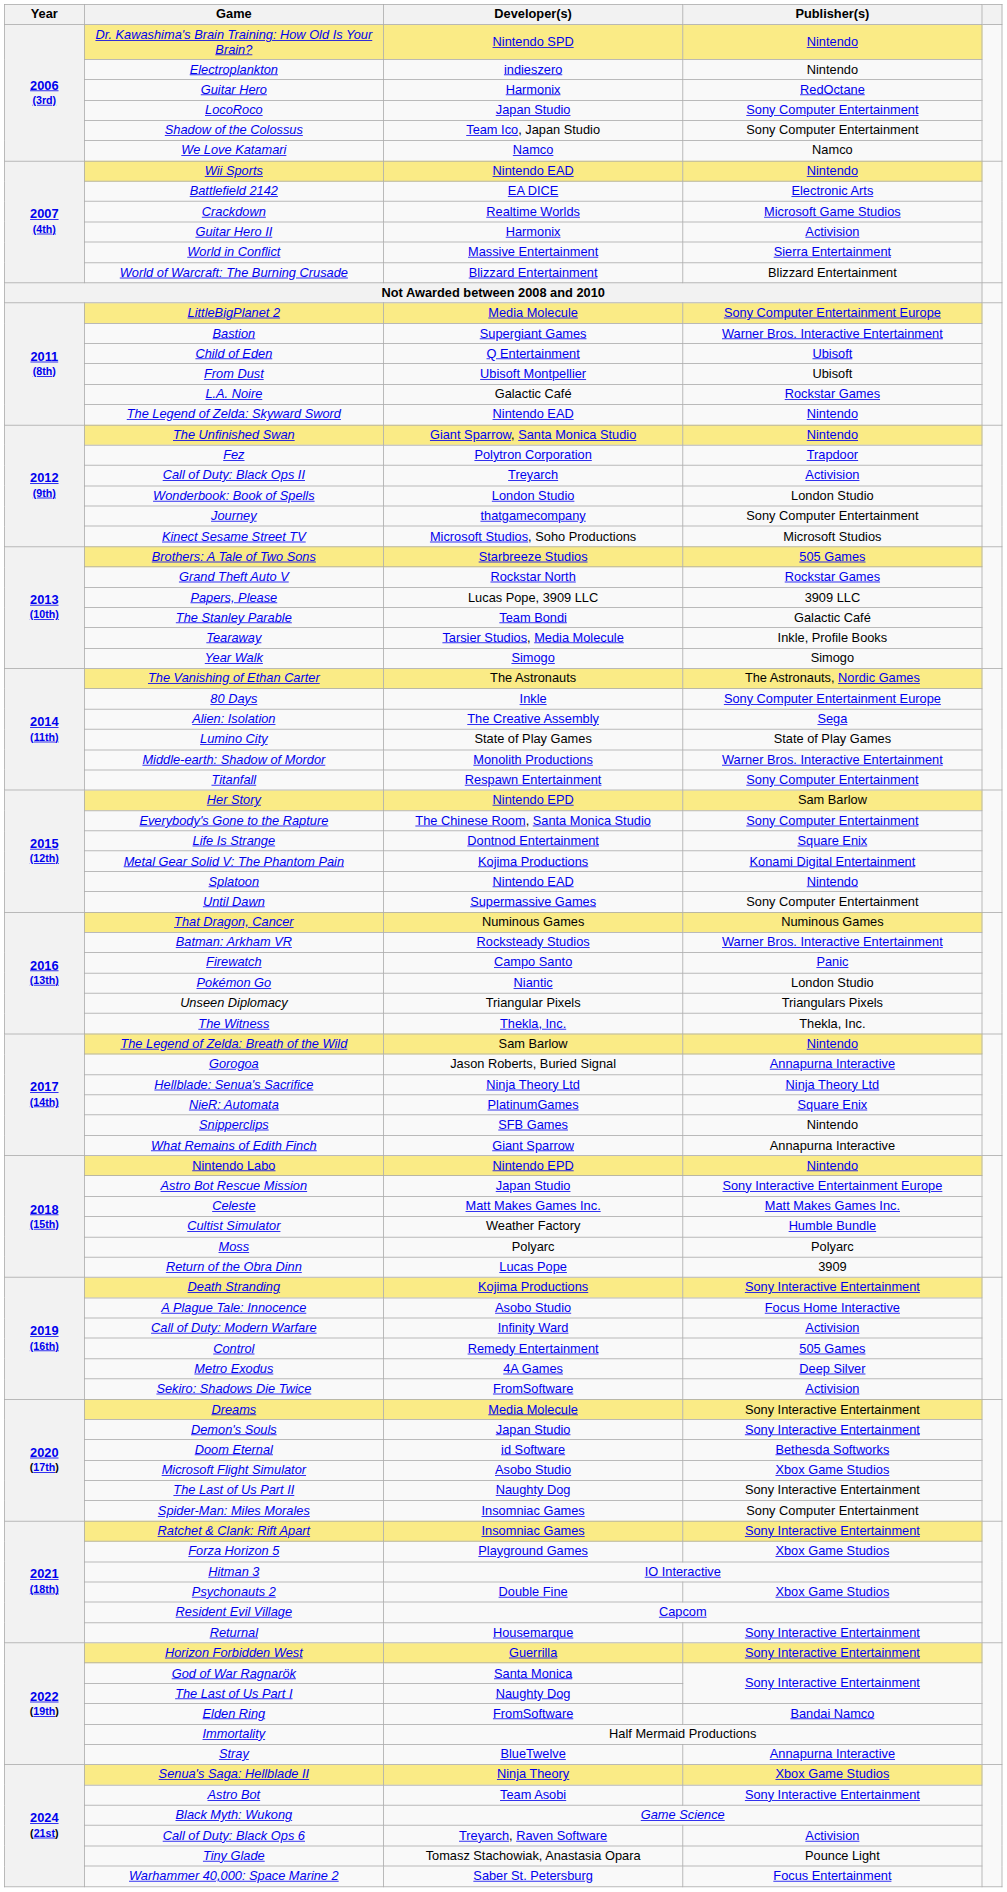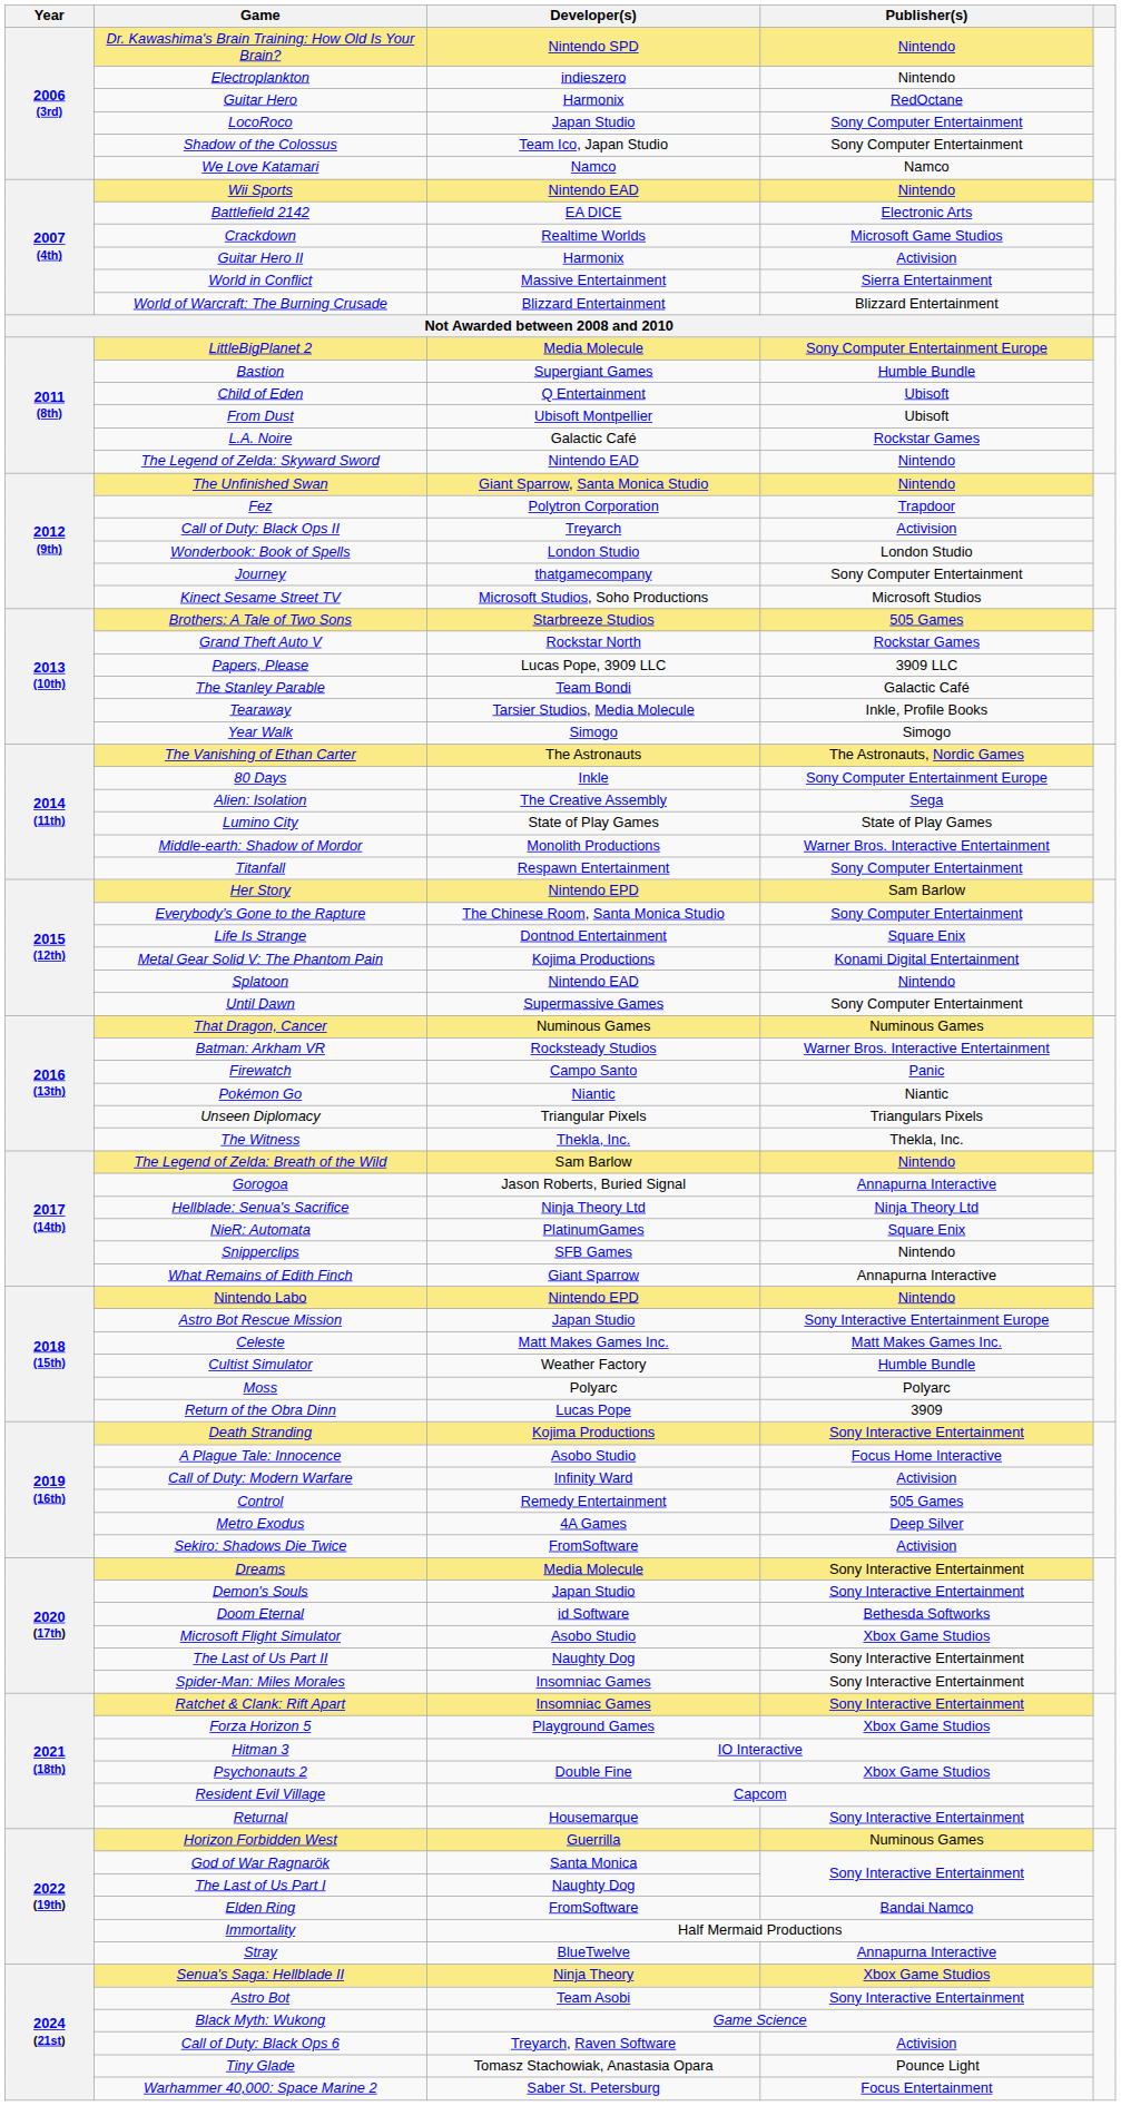 <table class="wikitable" style="text-align:center;">
 <tr>
 <th scope="col" style="width:8%;">Year</th>
 <th scope="col" style="width:30%;">Game</th>
 <th scope="col" style="width:30%;">Developer(s)</th>
 <th scope="col" style="width:30%;">Publisher(s)</th>
 <th scope="col" style="width:2%;" class="unsortable"></th>
 </tr>
 <tr>
 <th rowspan="6" scope="row" style="text-align:center"><a href='#'>2006</a><br><small><a href='#'>(3rd)</a></small></th>
 <td style="background:#FAEB86"><a href='#'><em>Dr. Kawashima's Brain Training: How Old Is Your Brain?</em></a></td>
 <td style="background:#FAEB86"><a href='#'>Nintendo SPD</a></td>
 <td style="background:#FAEB86"><a href='#'>Nintendo</a></td>
 <td rowspan="6"></td>
 </tr>
 <tr>
 <td><em><a href='#'>Electroplankton</a></em></td>
 <td><a href='#'>indieszero</a></td>
 <td>Nintendo</td>
 </tr>
 <tr>
 <td><a href='#'><em>Guitar Hero</em></a></td>
 <td><a href='#'>Harmonix</a></td>
 <td><a href='#'>RedOctane</a></td>
 </tr>
 <tr>
 <td><em><a href='#'>LocoRoco</a></em></td>
 <td><a href='#'>Japan Studio</a></td>
 <td><a href='#'>Sony Computer Entertainment</a></td>
 </tr>
 <tr>
 <td><em><a href='#'>Shadow of the Colossus</a></em></td>
 <td><a href='#'>Team Ico</a>, Japan Studio</td>
 <td>Sony Computer Entertainment</td>
 </tr>
 <tr>
 <td><em><a href='#'>We Love Katamari</a></em></td>
 <td><a href='#'>Namco</a></td>
 <td>Namco</td>
 </tr>
 <tr>
 <th rowspan="6"><a href='#'>2007</a><br><small><a href='#'>(4th)</a></small></th>
 <td style="background:#FAEB86"><em><a href='#'>Wii Sports</a></em></td>
 <td style="background:#FAEB86"><a href='#'>Nintendo EAD</a></td>
 <td style="background:#FAEB86"><a href='#'>Nintendo</a></td>
 <td rowspan="6"></td>
 </tr>
 <tr>
 <td><em><a href='#'>Battlefield 2142</a></em></td>
 <td><a href='#'>EA DICE</a></td>
 <td><a href='#'>Electronic Arts</a></td>
 </tr>
 <tr>
 <td><em><a href='#'>Crackdown</a></em></td>
 <td><a href='#'>Realtime Worlds</a></td>
 <td><a href='#'>Microsoft Game Studios</a></td>
 </tr>
 <tr>
 <td><em><a href='#'>Guitar Hero II</a></em></td>
 <td><a href='#'>Harmonix</a></td>
 <td><a href='#'>Activision</a></td>
 </tr>
 <tr>
 <td><em><a href='#'>World in Conflict</a></em></td>
 <td><a href='#'>Massive Entertainment</a></td>
 <td><a href='#'>Sierra Entertainment</a></td>
 </tr>
 <tr>
 <td><em><a href='#'>World of Warcraft: The Burning Crusade</a></em></td>
 <td><a href='#'>Blizzard Entertainment</a></td>
 <td>Blizzard Entertainment</td>
 </tr>
 <tr>
 <th colspan="4">Not Awarded between 2008 and 2010</th>
 <td></td>
 </tr>
 <tr>
 <th rowspan="6"><a href='#'>2011</a><br><small><a href='#'>(8th)</a></small></th>
 <td style="background:#FAEB86"><em><a href='#'>LittleBigPlanet 2</a></em></td>
 <td style="background:#FAEB86"><a href='#'>Media Molecule</a></td>
 <td style="background:#FAEB86"><a href='#'>Sony Computer Entertainment Europe</a></td>
 <td rowspan="6"></td>
 </tr>
 <tr>
 <td><a href='#'><em>Bastion</em></a></td>
 <td><a href='#'>Supergiant Games</a></td>
-<td><a href='#'>Warner Bros. Interactive Entertainment</a></td>
+<td><a href='#'>Humble Bundle</a></td>
 </tr>
 <tr>
 <td><em><a href='#'>Child of Eden</a></em></td>
 <td><a href='#'>Q Entertainment</a></td>
 <td><a href='#'>Ubisoft</a></td>
 </tr>
 <tr>
 <td><em><a href='#'>From Dust</a></em></td>
 <td><a href='#'>Ubisoft Montpellier</a></td>
 <td>Ubisoft</td>
 </tr>
 <tr>
 <td><em><a href='#'>L.A. Noire</a></em></td>
 <td>Galactic Café</td>
 <td><a href='#'>Rockstar Games</a></td>
 </tr>
 <tr>
 <td><em><a href='#'>The Legend of Zelda: Skyward Sword</a></em></td>
 <td><a href='#'>Nintendo EAD</a></td>
 <td><a href='#'>Nintendo</a></td>
 </tr>
 <tr>
 <th rowspan="6"><a href='#'>2012</a><br><small><a href='#'>(9th)</a></small></th>
 <td style="background:#FAEB86"><em><a href='#'>The Unfinished Swan</a></em></td>
 <td style="background:#FAEB86"><a href='#'>Giant Sparrow</a>, <a href='#'>Santa Monica Studio</a></td>
 <td style="background:#FAEB86"><a href='#'>Nintendo</a></td>
 <td rowspan="6"></td>
 </tr>
 <tr>
 <td><a href='#'><em>Fez</em></a></td>
 <td><a href='#'>Polytron Corporation</a></td>
 <td><a href='#'>Trapdoor</a></td>
 </tr>
 <tr>
 <td><em><a href='#'>Call of Duty: Black Ops II</a></em></td>
 <td><a href='#'>Treyarch</a></td>
 <td><a href='#'>Activision</a></td>
 </tr>
 <tr>
 <td><em><a href='#'>Wonderbook: Book of Spells</a></em></td>
 <td><a href='#'>London Studio</a></td>
 <td>London Studio</td>
 </tr>
 <tr>
 <td><a href='#'><em>Journey</em></a></td>
 <td><a href='#'>thatgamecompany</a></td>
 <td>Sony Computer Entertainment</td>
 </tr>
 <tr>
 <td><em><a href='#'>Kinect Sesame Street TV</a></em></td>
 <td><a href='#'>Microsoft Studios</a>, Soho Productions</td>
 <td>Microsoft Studios</td>
 </tr>
 <tr>
 <th rowspan="6"><a href='#'>2013</a><br><small><a href='#'>(10th)</a></small></th>
 <td style="background:#FAEB86"><em><a href='#'>Brothers: A Tale of Two Sons</a></em></td>
 <td style="background:#FAEB86"><a href='#'>Starbreeze Studios</a></td>
 <td style="background:#FAEB86"><a href='#'>505 Games</a></td>
 <td rowspan="6"></td>
 </tr>
 <tr>
 <td><em><a href='#'>Grand Theft Auto V</a></em></td>
 <td><a href='#'>Rockstar North</a></td>
 <td><a href='#'>Rockstar Games</a></td>
 </tr>
 <tr>
 <td><em><a href='#'>Papers, Please</a></em></td>
 <td>Lucas Pope, 3909 LLC</td>
 <td>3909 LLC</td>
 </tr>
 <tr>
 <td><em><a href='#'>The Stanley Parable</a></em></td>
 <td><a href='#'>Team Bondi</a></td>
 <td>Galactic Café</td>
 </tr>
 <tr>
 <td><a href='#'><em>Tearaway</em></a></td>
 <td><a href='#'>Tarsier Studios</a>, <a href='#'>Media Molecule</a></td>
 <td>Inkle, Profile Books</td>
 </tr>
 <tr>
 <td><em><a href='#'>Year Walk</a></em></td>
 <td><a href='#'>Simogo</a></td>
 <td>Simogo</td>
 </tr>
 <tr>
 <th rowspan="6"><a href='#'>2014</a><br><small><a href='#'>(11th)</a></small></th>
 <td style="background:#FAEB86"><em><a href='#'>The Vanishing of Ethan Carter</a></em></td>
 <td style="background:#FAEB86">The Astronauts</td>
 <td style="background:#FAEB86">The Astronauts, <a href='#'>Nordic Games</a></td>
 <td rowspan="6"></td>
 </tr>
 <tr>
 <td><a href='#'><em>80 Days</em></a></td>
 <td><a href='#'>Inkle</a></td>
 <td><a href='#'>Sony Computer Entertainment Europe</a></td>
 </tr>
 <tr>
 <td><em><a href='#'>Alien: Isolation</a></em></td>
 <td><a href='#'>The Creative Assembly</a></td>
 <td><a href='#'>Sega</a></td>
 </tr>
 <tr>
 <td><em><a href='#'>Lumino City</a></em></td>
 <td>State of Play Games</td>
 <td>State of Play Games</td>
 </tr>
 <tr>
 <td><em><a href='#'>Middle-earth: Shadow of Mordor</a></em></td>
 <td><a href='#'>Monolith Productions</a></td>
 <td><a href='#'>Warner Bros. Interactive Entertainment</a></td>
 </tr>
 <tr>
 <td><em><a href='#'>Titanfall</a></em></td>
 <td><a href='#'>Respawn Entertainment</a></td>
 <td><a href='#'>Sony Computer Entertainment</a></td>
 </tr>
 <tr>
 <th rowspan="6"><a href='#'>2015</a><br><small><a href='#'>(12th)</a></small></th>
 <td style="background:#FAEB86"><a href='#'><em>Her Story</em></a></td>
 <td style="background:#FAEB86"><a href='#'>Nintendo EPD</a></td>
 <td style="background:#FAEB86">Sam Barlow</td>
 <td rowspan="6"></td>
 </tr>
 <tr>
 <td><em><a href='#'>Everybody's Gone to the Rapture</a></em></td>
 <td><a href='#'>The Chinese Room</a>, <a href='#'>Santa Monica Studio</a></td>
 <td><a href='#'>Sony Computer Entertainment</a></td>
 </tr>
 <tr>
 <td><em><a href='#'>Life Is Strange</a></em></td>
 <td><a href='#'>Dontnod Entertainment</a></td>
 <td><a href='#'>Square Enix</a></td>
 </tr>
 <tr>
 <td><em><a href='#'>Metal Gear Solid V: The Phantom Pain</a></em></td>
 <td><a href='#'>Kojima Productions</a></td>
 <td><a href='#'>Konami Digital Entertainment</a></td>
 </tr>
 <tr>
 <td><em><a href='#'>Splatoon</a></em></td>
 <td><a href='#'>Nintendo EAD</a></td>
 <td><a href='#'>Nintendo</a></td>
 </tr>
 <tr>
 <td><em><a href='#'>Until Dawn</a></em></td>
 <td><a href='#'>Supermassive Games</a></td>
 <td>Sony Computer Entertainment</td>
 </tr>
 <tr>
 <th rowspan="6"><a href='#'>2016</a><br><small><a href='#'>(13th)</a></small></th>
 <td style="background:#FAEB86"><em><a href='#'>That Dragon, Cancer</a></em></td>
 <td style="background:#FAEB86">Numinous Games</td>
 <td style="background:#FAEB86">Numinous Games</td>
 <td rowspan="6"></td>
 </tr>
 <tr>
 <td><em><a href='#'>Batman: Arkham VR</a></em></td>
 <td><a href='#'>Rocksteady Studios</a></td>
 <td><a href='#'>Warner Bros. Interactive Entertainment</a></td>
 </tr>
 <tr>
 <td><em><a href='#'>Firewatch</a></em></td>
 <td><a href='#'>Campo Santo</a></td>
 <td><a href='#'>Panic</a></td>
 </tr>
 <tr>
 <td><em><a href='#'>Pokémon Go</a></em></td>
 <td><a href='#'>Niantic</a></td>
-<td>London Studio</td>
+<td>Niantic</td>
 </tr>
 <tr>
 <td><em>Unseen Diplomacy</em></td>
 <td>Triangular Pixels</td>
 <td>Triangulars Pixels</td>
 </tr>
 <tr>
 <td><a href='#'><em>The Witness</em></a></td>
 <td><a href='#'>Thekla, Inc.</a></td>
 <td>Thekla, Inc.</td>
 </tr>
 <tr>
 <th rowspan="6"><a href='#'>2017</a><br><small><a href='#'>(14th)</a></small></th>
 <td style="background:#FAEB86"><em><a href='#'>The Legend of Zelda: Breath of the Wild</a></em></td>
 <td style="background:#FAEB86">Sam Barlow</td>
 <td style="background:#FAEB86"><a href='#'>Nintendo</a></td>
 <td rowspan="6"></td>
 </tr>
 <tr>
 <td><em><a href='#'>Gorogoa</a></em></td>
 <td>Jason Roberts, Buried Signal</td>
 <td><a href='#'>Annapurna Interactive</a></td>
 </tr>
 <tr>
 <td><em><a href='#'>Hellblade: Senua's Sacrifice</a></em></td>
 <td><a href='#'>Ninja Theory Ltd</a></td>
 <td><a href='#'>Ninja Theory Ltd</a></td>
 </tr>
 <tr>
 <td><em><a href='#'>NieR: Automata</a></em></td>
 <td><a href='#'>PlatinumGames</a></td>
 <td><a href='#'>Square Enix</a></td>
 </tr>
 <tr>
 <td><em><a href='#'>Snipperclips</a></em></td>
 <td><a href='#'>SFB Games</a></td>
 <td>Nintendo</td>
 </tr>
 <tr>
 <td><em><a href='#'>What Remains of Edith Finch</a></em></td>
 <td><a href='#'>Giant Sparrow</a></td>
 <td>Annapurna Interactive</td>
 </tr>
 <tr>
 <th rowspan="6"><a href='#'>2018</a><br><small><a href='#'>(15th)</a></small></th>
 <td style="background:#FAEB86"><a href='#'>Nintendo Labo</a></td>
 <td style="background:#FAEB86"><a href='#'>Nintendo EPD</a></td>
 <td style="background:#FAEB86"><a href='#'>Nintendo</a></td>
 <td rowspan="6"></td>
 </tr>
 <tr>
 <td><em><a href='#'>Astro Bot Rescue Mission</a></em></td>
 <td><a href='#'>Japan Studio</a></td>
 <td><a href='#'>Sony Interactive Entertainment Europe</a></td>
 </tr>
 <tr>
 <td><em><a href='#'>Celeste</a></em></td>
 <td><a href='#'>Matt Makes Games Inc.</a></td>
 <td><a href='#'>Matt Makes Games Inc.</a></td>
 </tr>
 <tr>
 <td><em><a href='#'>Cultist Simulator</a></em></td>
 <td>Weather Factory</td>
 <td><a href='#'>Humble Bundle</a></td>
 </tr>
 <tr>
 <td><em><a href='#'>Moss</a></em></td>
 <td>Polyarc</td>
 <td>Polyarc</td>
 </tr>
 <tr>
 <td><em><a href='#'>Return of the Obra Dinn</a></em></td>
 <td><a href='#'>Lucas Pope</a></td>
 <td>3909</td>
 </tr>
 <tr>
 <th rowspan="6"><a href='#'>2019</a><br><small><a href='#'>(16th)</a></small></th>
 <td style="background:#FAEB86"><em><a href='#'>Death Stranding</a></em></td>
 <td style="background:#FAEB86"><a href='#'>Kojima Productions</a></td>
 <td style="background:#FAEB86"><a href='#'>Sony Interactive Entertainment</a></td>
 <td rowspan="6"></td>
 </tr>
 <tr>
 <td><em><a href='#'>A Plague Tale: Innocence</a></em></td>
 <td><a href='#'>Asobo Studio</a></td>
 <td><a href='#'>Focus Home Interactive</a></td>
 </tr>
 <tr>
 <td><em><a href='#'>Call of Duty: Modern Warfare</a></em></td>
 <td><a href='#'>Infinity Ward</a></td>
 <td><a href='#'>Activision</a></td>
 </tr>
 <tr>
 <td><em><a href='#'>Control</a></em></td>
 <td><a href='#'>Remedy Entertainment</a></td>
 <td><a href='#'>505 Games</a></td>
 </tr>
 <tr>
 <td><em><a href='#'>Metro Exodus</a></em></td>
 <td><a href='#'>4A Games</a></td>
 <td><a href='#'>Deep Silver</a></td>
 </tr>
 <tr>
 <td><em><a href='#'>Sekiro: Shadows Die Twice</a></em></td>
 <td><a href='#'>FromSoftware</a></td>
 <td><a href='#'>Activision</a></td>
 </tr>
 <tr>
 <th rowspan="6"><a href='#'>2020</a><br><small>(<a href='#'>17th</a>)</small></th>
 <td style="background:#FAEB86"><em><a href='#'>Dreams</a></em></td>
 <td style="background:#FAEB86"><a href='#'>Media Molecule</a></td>
 <td style="background:#FAEB86">Sony Interactive Entertainment</td>
 <td rowspan="6"></td>
 </tr>
 <tr>
 <td><em><a href='#'>Demon's Souls</a></em></td>
 <td><a href='#'>Japan Studio</a></td>
 <td><a href='#'>Sony Interactive Entertainment</a></td>
 </tr>
 <tr>
 <td><em><a href='#'>Doom Eternal</a></em></td>
 <td><a href='#'>id Software</a></td>
 <td><a href='#'>Bethesda Softworks</a></td>
 </tr>
 <tr>
 <td><em><a href='#'>Microsoft Flight Simulator</a></em></td>
 <td><a href='#'>Asobo Studio</a></td>
 <td><a href='#'>Xbox Game Studios</a></td>
 </tr>
 <tr>
 <td><em><a href='#'>The Last of Us Part II</a></em></td>
 <td><a href='#'>Naughty Dog</a></td>
 <td>Sony Interactive Entertainment</td>
 </tr>
 <tr>
 <td><em><a href='#'>Spider-Man: Miles Morales</a></em></td>
 <td><a href='#'>Insomniac Games</a></td>
-<td>Sony Computer Entertainment</td>
+<td>Sony Interactive Entertainment</td>
 </tr>
 <tr>
 <th rowspan="6"><a href='#'>2021</a><br><small><a href='#'>(18th)</a></small></th>
 <td style="background:#FAEB86"><em><a href='#'>Ratchet & Clank: Rift Apart</a></em></td>
 <td style="background:#FAEB86"><a href='#'>Insomniac Games</a></td>
 <td style="background:#FAEB86"><a href='#'>Sony Interactive Entertainment</a></td>
 <td rowspan="6"></td>
 </tr>
 <tr>
 <td><em><a href='#'>Forza Horizon 5</a></em></td>
 <td><a href='#'>Playground Games</a></td>
 <td><a href='#'>Xbox Game Studios</a></td>
 </tr>
 <tr>
 <td><em><a href='#'>Hitman 3</a></em></td>
 <td colspan=2><a href='#'>IO Interactive</a></td>
 </tr>
 <tr>
 <td><em><a href='#'>Psychonauts 2</a></em></td>
 <td><a href='#'>Double Fine</a></td>
 <td><a href='#'>Xbox Game Studios</a></td>
 </tr>
 <tr>
 <td><em><a href='#'>Resident Evil Village</a></em></td>
 <td colspan=2><a href='#'>Capcom</a></td>
 </tr>
 <tr>
 <td><em><a href='#'>Returnal</a></em></td>
 <td><a href='#'>Housemarque</a></td>
 <td><a href='#'>Sony Interactive Entertainment</a></td>
 </tr>
 <tr>
 <th rowspan="6"><a href='#'>2022</a><br><small>(<a href='#'>19th</a>)</small></th>
 <td style="background:#FAEB86"><em><a href='#'>Horizon Forbidden West</a></em></td>
 <td style="background:#FAEB86"><a href='#'>Guerrilla</a></td>
-<td style="background:#FAEB86"><a href='#'>Sony Interactive Entertainment</a></td>
+<td style="background:#FAEB86">Numinous Games</td>
 <td rowspan="6"></td>
 </tr>
 <tr>
 <td><em><a href='#'>God of War Ragnarök</a></em></td>
 <td><a href='#'>Santa Monica</a></td>
 <td rowspan="2"><a href='#'>Sony Interactive Entertainment</a></td>
 </tr>
 <tr>
 <td><em><a href='#'>The Last of Us Part I</a></em></td>
 <td><a href='#'>Naughty Dog</a></td>
 </tr>
 <tr>
 <td><em><a href='#'>Elden Ring</a></em></td>
 <td><a href='#'>FromSoftware</a></td>
 <td><a href='#'>Bandai Namco</a></td>
 </tr>
 <tr>
 <td><em><a href='#'>Immortality</a></em></td>
 <td colspan="2">Half Mermaid Productions</td>
 </tr>
 <tr>
 <td><em><a href='#'>Stray</a></em></td>
 <td><a href='#'>BlueTwelve</a></td>
 <td><a href='#'>Annapurna Interactive</a></td>
 </tr>
 <tr>
 <th rowspan="6"><a href='#'>2024</a><br><small>(<a href='#'>21st</a>)</small></th>
 <td style="background:#FAEB86"><em><a href='#'>Senua's Saga: Hellblade II</a></em></td>
 <td style="background:#FAEB86"><a href='#'>Ninja Theory</a></td>
 <td style="background:#FAEB86"><a href='#'>Xbox Game Studios</a></td>
 <td rowspan="6"></td>
 </tr>
 <tr>
 <td><em><a href='#'>Astro Bot</a></em></td>
 <td><a href='#'>Team Asobi</a></td>
 <td><a href='#'>Sony Interactive Entertainment</a></td>
 </tr>
 <tr>
 <td><em><a href='#'>Black Myth: Wukong</a></em></td>
 <td colspan="2"><em><a href='#'>Game Science</a></em></td>
 </tr>
 <tr>
 <td><em><a href='#'>Call of Duty: Black Ops 6</a></em></td>
 <td><a href='#'>Treyarch</a>, <a href='#'>Raven Software</a></td>
 <td><a href='#'>Activision</a></td>
 </tr>
 <tr>
 <td><em><a href='#'>Tiny Glade</a></em></td>
 <td>Tomasz Stachowiak, Anastasia Opara</td>
 <td colspan="2">Pounce Light</td>
 </tr>
 <tr>
 <td><em><a href='#'>Warhammer 40,000: Space Marine 2</a></em></td>
 <td><a href='#'>Saber St. Petersburg</a></td>
 <td><a href='#'>Focus Entertainment</a></td>
 </tr>
 </table>
